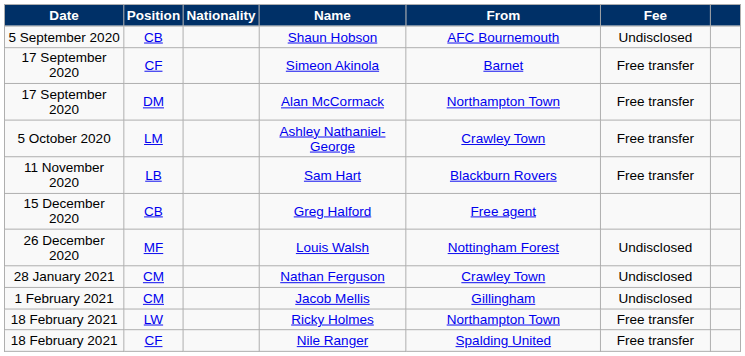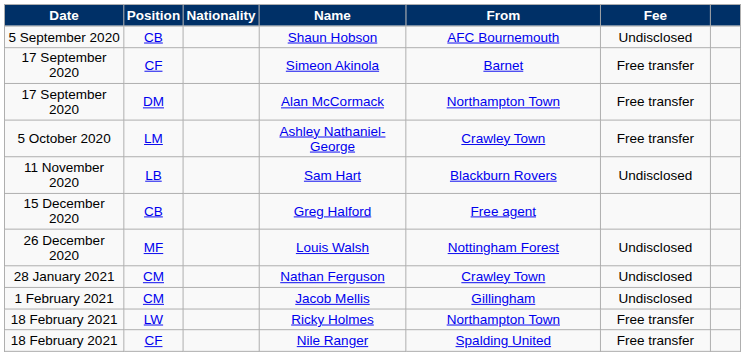 <table class="wikitable"  style="text-align:center; font-size:90%; ">
 <tr>
 <th style="background:#003067;color:white; width:120px;">Date</th>
 <th style="background:#003067;color:white; width:50px;">Position</th>
 <th style="background:#003067;color:white; width:50px;">Nationality</th>
 <th style="background:#003067;color:white; width:150px;">Name</th>
 <th style="background:#003067;color:white; width:200px;">From</th>
 <th style="background:#003067;color:white; width:110px;">Fee</th>
 <th style="background:#003067;color:white; width:25px;"></th>
 </tr>
 <tr>
 <td>5 September 2020</td>
 <td><a href='#'>CB</a></td>
 <td></td>
 <td><a href='#'>Shaun Hobson</a></td>
 <td> <a href='#'>AFC Bournemouth</a></td>
 <td>Undisclosed</td>
 <td></td>
 </tr>
 <tr>
 <td>17 September 2020</td>
 <td><a href='#'>CF</a></td>
 <td></td>
 <td><a href='#'>Simeon Akinola</a></td>
 <td> <a href='#'>Barnet</a></td>
 <td>Free transfer</td>
 <td></td>
 </tr>
 <tr>
 <td>17 September 2020</td>
 <td><a href='#'>DM</a></td>
 <td></td>
 <td><a href='#'>Alan McCormack</a></td>
 <td> <a href='#'>Northampton Town</a></td>
 <td>Free transfer</td>
 <td></td>
 </tr>
 <tr>
 <td>5 October 2020</td>
 <td><a href='#'>LM</a></td>
 <td></td>
 <td><a href='#'>Ashley Nathaniel-George</a></td>
 <td> <a href='#'>Crawley Town</a></td>
 <td>Free transfer</td>
 <td></td>
 </tr>
 <tr>
 <td>11 November 2020</td>
 <td><a href='#'>LB</a></td>
 <td></td>
 <td><a href='#'>Sam Hart</a></td>
 <td> <a href='#'>Blackburn Rovers</a></td>
-<td>Free transfer</td>
+<td>Undisclosed</td>
 <td></td>
 </tr>
 <tr>
 <td>15 December 2020</td>
 <td><a href='#'>CB</a></td>
 <td></td>
 <td><a href='#'>Greg Halford</a></td>
 <td> <a href='#'>Free agent</a></td>
 <td></td>
 <td></td>
 </tr>
 <tr>
 <td>26 December 2020</td>
 <td><a href='#'>MF</a></td>
 <td></td>
 <td><a href='#'>Louis Walsh</a></td>
 <td> <a href='#'>Nottingham Forest</a></td>
 <td>Undisclosed</td>
 <td></td>
 </tr>
 <tr>
 <td>28 January 2021</td>
 <td><a href='#'>CM</a></td>
 <td></td>
 <td><a href='#'>Nathan Ferguson</a></td>
 <td> <a href='#'>Crawley Town</a></td>
 <td>Undisclosed</td>
 <td></td>
 </tr>
 <tr>
 <td>1 February 2021</td>
 <td><a href='#'>CM</a></td>
 <td></td>
 <td><a href='#'>Jacob Mellis</a></td>
 <td> <a href='#'>Gillingham</a></td>
 <td>Undisclosed</td>
 <td></td>
 </tr>
 <tr>
 <td>18 February 2021</td>
 <td><a href='#'>LW</a></td>
 <td></td>
 <td><a href='#'>Ricky Holmes</a></td>
 <td> <a href='#'>Northampton Town</a></td>
 <td>Free transfer</td>
 <td></td>
 </tr>
 <tr>
 <td>18 February 2021</td>
 <td><a href='#'>CF</a></td>
 <td></td>
 <td><a href='#'>Nile Ranger</a></td>
 <td> <a href='#'>Spalding United</a></td>
 <td>Free transfer</td>
 <td></td>
 </tr>
 </table>
